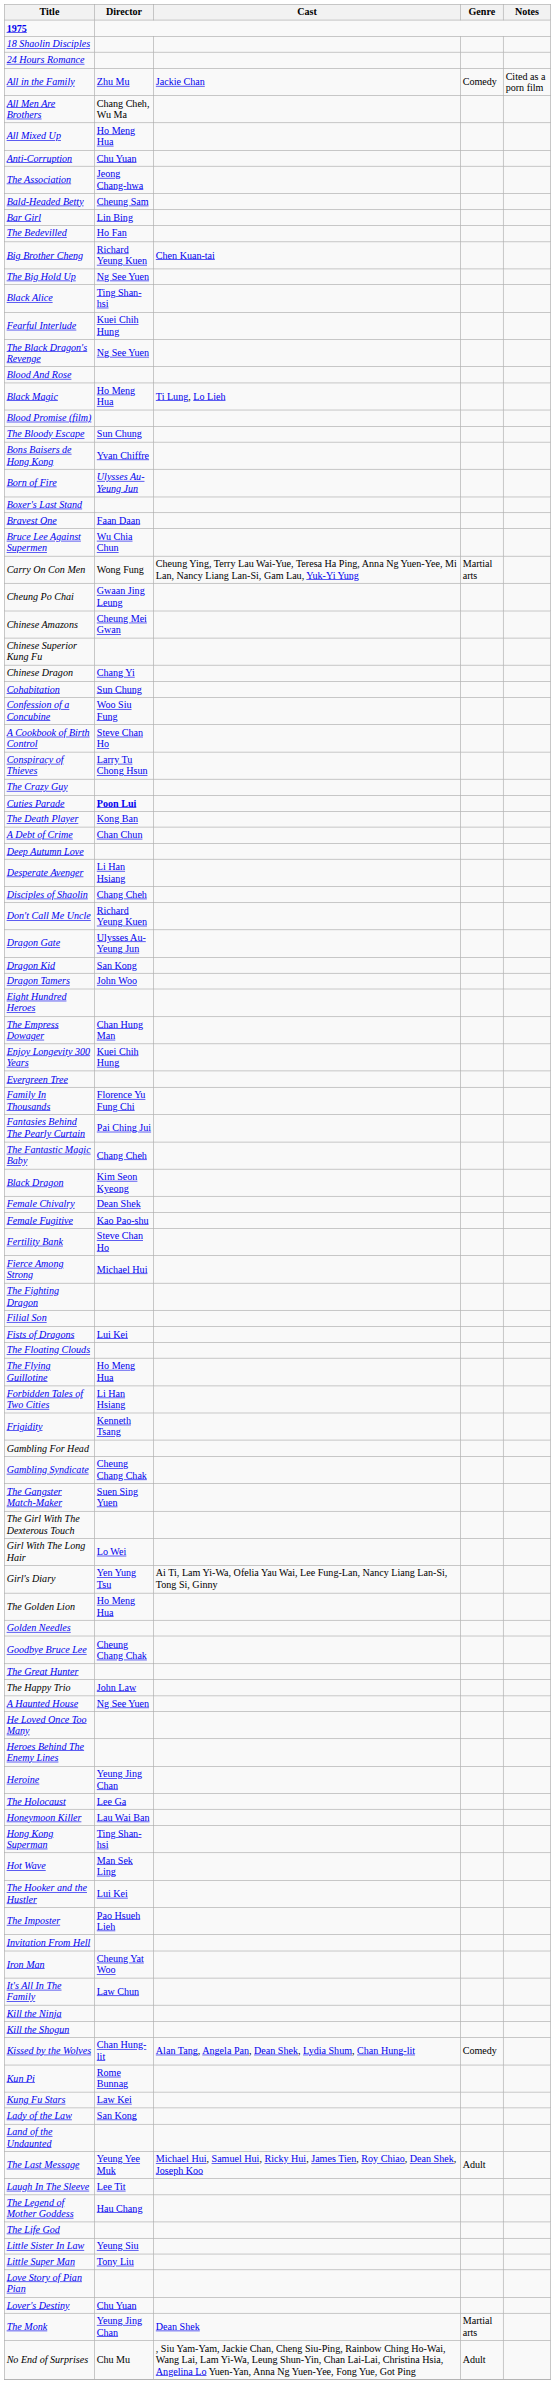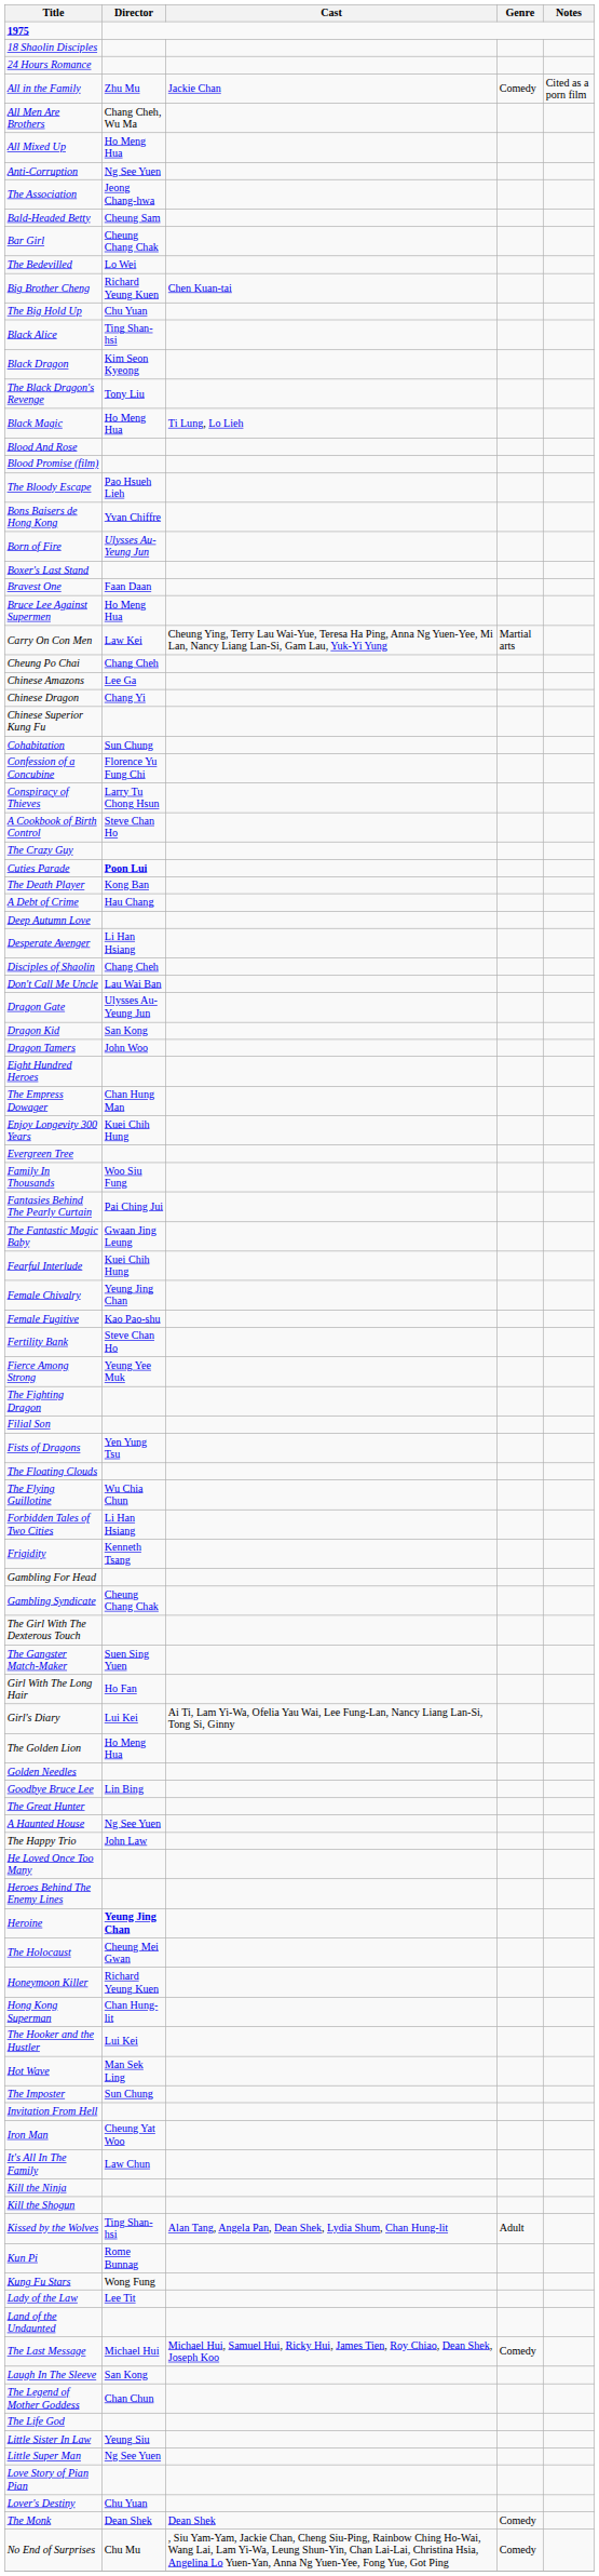 <table class="wikitable">
 <tr>
 <th>Title</th>
 <th>Director</th>
 <th>Cast</th>
 <th>Genre</th>
 <th>Notes</th>
 </tr>
 <tr>
 <td><strong><a href='#'>1975</a></strong></td>
 </tr>
 <tr>
 <td><em><a href='#'>18 Shaolin Disciples</a></em></td>
 <td></td>
 <td></td>
 <td></td>
 <td></td>
 </tr>
 <tr>
 <td><em><a href='#'>24 Hours Romance</a></em></td>
 <td></td>
 <td></td>
 <td></td>
 <td></td>
 </tr>
 <tr>
 <td><em><a href='#'>All in the Family</a></em></td>
 <td><a href='#'>Zhu Mu</a></td>
 <td><a href='#'>Jackie Chan</a></td>
 <td>Comedy</td>
 <td>Cited as a porn film</td>
 </tr>
 <tr>
 <td><em><a href='#'>All Men Are Brothers</a></em></td>
 <td>Chang Cheh, Wu Ma</td>
 <td></td>
 <td></td>
 <td></td>
 </tr>
 <tr>
 <td><em><a href='#'>All Mixed Up</a></em></td>
 <td><a href='#'>Ho Meng Hua</a></td>
 <td></td>
 <td></td>
 <td></td>
 </tr>
 <tr>
 <td><em><a href='#'>Anti-Corruption</a></em></td>
-<td><a href='#'>Chu Yuan</a></td>
+<td><a href='#'>Ng See Yuen</a></td>
 <td></td>
 <td></td>
 <td></td>
 </tr>
 <tr>
 <td><em><a href='#'>The Association</a></em></td>
 <td><a href='#'>Jeong Chang-hwa</a></td>
 <td></td>
 <td></td>
 <td></td>
 </tr>
 <tr>
 <td><em><a href='#'>Bald-Headed Betty</a></em></td>
 <td><a href='#'>Cheung Sam</a></td>
 <td></td>
 <td></td>
 <td></td>
 </tr>
 <tr>
 <td><em><a href='#'>Bar Girl</a></em></td>
-<td><a href='#'>Lin Bing</a></td>
+<td><a href='#'>Cheung Chang Chak</a></td>
 <td></td>
 <td></td>
 <td></td>
 </tr>
 <tr>
 <td><em><a href='#'>The Bedevilled</a></em></td>
-<td><a href='#'>Ho Fan</a></td>
+<td><a href='#'>Lo Wei</a></td>
 <td></td>
 <td></td>
 <td></td>
 </tr>
 <tr>
 <td><em><a href='#'>Big Brother Cheng</a></em></td>
 <td><a href='#'>Richard Yeung Kuen</a></td>
 <td><a href='#'>Chen Kuan-tai</a></td>
 <td></td>
 <td></td>
 </tr>
 <tr>
 <td><em><a href='#'>The Big Hold Up</a></em></td>
-<td><a href='#'>Ng See Yuen</a></td>
+<td><a href='#'>Chu Yuan</a></td>
 <td></td>
 <td></td>
 <td></td>
 </tr>
 <tr>
 <td><em><a href='#'>Black Alice</a></em></td>
 <td><a href='#'>Ting Shan-hsi</a></td>
 <td></td>
 <td></td>
 <td></td>
 </tr>
 <tr>
-<td><em><a href='#'>Fearful Interlude</a></em></td>
-<td><a href='#'>Kuei Chih Hung</a></td>
+<td><em><a href='#'>Black Dragon</a></em></td>
+<td><a href='#'>Kim Seon Kyeong</a></td>
 <td></td>
 <td></td>
 <td></td>
 </tr>
 <tr>
 <td><em><a href='#'>The Black Dragon's Revenge</a></em></td>
-<td><a href='#'>Ng See Yuen</a></td>
-<td></td>
-<td></td>
-<td></td>
-</tr>
-<tr>
-<td><em><a href='#'>Blood And Rose</a></em></td>
-<td></td>
+<td><a href='#'>Tony Liu</a></td>
 <td></td>
 <td></td>
 <td></td>
 </tr>
 <tr>
 <td><em><a href='#'>Black Magic</a></em></td>
 <td><a href='#'>Ho Meng Hua</a></td>
 <td><a href='#'>Ti Lung</a>, <a href='#'>Lo Lieh</a></td>
 <td></td>
 <td></td>
 </tr>
 <tr>
+<td><em><a href='#'>Blood And Rose</a></em></td>
+<td></td>
+<td></td>
+<td></td>
+<td></td>
+</tr>
+<tr>
 <td><em><a href='#'>Blood Promise (film)</a></em></td>
 <td></td>
 <td></td>
 <td></td>
 <td></td>
 </tr>
 <tr>
 <td><em><a href='#'>The Bloody Escape</a></em></td>
-<td><a href='#'>Sun Chung</a></td>
+<td><a href='#'>Pao Hsueh Lieh</a></td>
 <td></td>
 <td></td>
 <td></td>
 </tr>
 <tr>
 <td><em><a href='#'>Bons Baisers de Hong Kong</a></em></td>
 <td><a href='#'>Yvan Chiffre</a></td>
 <td></td>
 <td></td>
 <td></td>
 </tr>
 <tr>
 <td><em><a href='#'>Born of Fire</a></em></td>
 <td><em> <a href='#'>Ulysses Au-Yeung Jun</a></em></td>
 <td></td>
 <td></td>
 <td></td>
 </tr>
 <tr>
 <td><em><a href='#'>Boxer's Last Stand</a></em></td>
 <td></td>
 <td></td>
 <td></td>
 <td></td>
 </tr>
 <tr>
 <td><em><a href='#'>Bravest One</a></em></td>
 <td><a href='#'>Faan Daan</a></td>
 <td></td>
 <td></td>
 <td></td>
 </tr>
 <tr>
 <td><em><a href='#'>Bruce Lee Against Supermen</a></em></td>
-<td><a href='#'>Wu Chia Chun</a></td>
+<td><a href='#'>Ho Meng Hua</a></td>
 <td></td>
 <td></td>
 <td></td>
 </tr>
 <tr>
 <td><em>Carry On Con Men</em></td>
-<td>Wong Fung</td>
+<td><a href='#'>Law Kei</a></td>
 <td>Cheung Ying, Terry Lau Wai-Yue, Teresa Ha Ping, Anna Ng Yuen-Yee, Mi Lan, Nancy Liang Lan-Si, Gam Lau, <a href='#'>Yuk-Yi Yung</a></td>
 <td>Martial arts</td>
 <td></td>
 </tr>
 <tr>
 <td><em>Cheung Po Chai</em></td>
-<td><a href='#'>Gwaan Jing Leung</a></td>
+<td><a href='#'>Chang Cheh</a></td>
 <td></td>
 <td></td>
 <td></td>
 </tr>
 <tr>
 <td><em>Chinese Amazons</em></td>
-<td><a href='#'>Cheung Mei Gwan</a></td>
+<td><a href='#'>Lee Ga</a></td>
+<td></td>
+<td></td>
+<td></td>
+</tr>
+<tr>
+<td><em>Chinese Dragon</em></td>
+<td><a href='#'>Chang Yi</a></td>
 <td></td>
 <td></td>
 <td></td>
 </tr>
 <tr>
 <td><em>Chinese Superior Kung Fu</em></td>
 <td></td>
-<td></td>
-<td></td>
-<td></td>
-</tr>
-<tr>
-<td><em>Chinese Dragon</em></td>
-<td><a href='#'>Chang Yi</a></td>
 <td></td>
 <td></td>
 <td></td>
 </tr>
 <tr>
 <td><em><a href='#'>Cohabitation</a></em></td>
 <td><a href='#'>Sun Chung</a></td>
 <td></td>
 <td></td>
 <td></td>
 </tr>
 <tr>
 <td><em><a href='#'>Confession of a Concubine</a></em></td>
-<td><a href='#'>Woo Siu Fung</a></td>
+<td><a href='#'>Florence Yu Fung Chi</a></td>
+<td></td>
+<td></td>
+<td></td>
+</tr>
+<tr>
+<td><em><a href='#'>Conspiracy of Thieves</a></em></td>
+<td><a href='#'>Larry Tu Chong Hsun</a></td>
 <td></td>
 <td></td>
 <td></td>
 </tr>
 <tr>
 <td><em><a href='#'>A Cookbook of Birth Control</a></em></td>
 <td><a href='#'>Steve Chan Ho</a></td>
-<td></td>
-<td></td>
-<td></td>
-</tr>
-<tr>
-<td><em><a href='#'>Conspiracy of Thieves</a></em></td>
-<td><a href='#'>Larry Tu Chong Hsun</a></td>
 <td></td>
 <td></td>
 <td></td>
 </tr>
 <tr>
 <td><em><a href='#'>The Crazy Guy</a></em></td>
 <td></td>
 <td></td>
 <td></td>
 <td></td>
 </tr>
 <tr>
 <td><em><a href='#'>Cuties Parade</a></em></td>
 <td><strong><a href='#'>Poon Lui</a></strong></td>
 <td></td>
 <td></td>
 <td></td>
 </tr>
 <tr>
 <td><em><a href='#'>The Death Player</a></em></td>
 <td><a href='#'>Kong Ban</a></td>
 <td></td>
 <td></td>
 <td></td>
 </tr>
 <tr>
 <td><em><a href='#'>A Debt of Crime</a></em></td>
-<td><a href='#'>Chan Chun</a></td>
+<td><a href='#'>Hau Chang</a></td>
 <td></td>
 <td></td>
 <td></td>
 </tr>
 <tr>
 <td><em><a href='#'>Deep Autumn Love</a></em></td>
 <td></td>
 <td></td>
 <td></td>
 <td></td>
 </tr>
 <tr>
 <td><em><a href='#'>Desperate Avenger</a></em></td>
 <td><a href='#'>Li Han Hsiang</a></td>
 <td></td>
 <td></td>
 <td></td>
 </tr>
 <tr>
 <td><em><a href='#'>Disciples of Shaolin</a></em></td>
 <td><a href='#'>Chang Cheh</a></td>
 <td></td>
 <td></td>
 <td></td>
 </tr>
 <tr>
 <td><em><a href='#'>Don't Call Me Uncle</a></em></td>
-<td><a href='#'>Richard Yeung Kuen</a></td>
+<td><a href='#'>Lau Wai Ban</a></td>
 <td></td>
 <td></td>
 <td></td>
 </tr>
 <tr>
 <td><em><a href='#'>Dragon Gate</a></em></td>
 <td><a href='#'>Ulysses Au-Yeung Jun</a></td>
 <td></td>
 <td></td>
 <td></td>
 </tr>
 <tr>
 <td><em><a href='#'>Dragon Kid</a></em></td>
 <td><a href='#'>San Kong</a></td>
 <td></td>
 <td></td>
 <td></td>
 </tr>
 <tr>
 <td><em><a href='#'>Dragon Tamers</a></em></td>
 <td><a href='#'>John Woo</a></td>
 <td></td>
 <td></td>
 <td></td>
 </tr>
 <tr>
 <td><em><a href='#'>Eight Hundred Heroes</a></em></td>
 <td></td>
 <td></td>
 <td></td>
 <td></td>
 </tr>
 <tr>
 <td><em><a href='#'>The Empress Dowager</a></em></td>
 <td><a href='#'>Chan Hung Man</a></td>
 <td></td>
 <td></td>
 <td></td>
 </tr>
 <tr>
 <td><em><a href='#'>Enjoy Longevity 300 Years</a></em></td>
 <td><a href='#'>Kuei Chih Hung</a></td>
 <td></td>
 <td></td>
 <td></td>
 </tr>
 <tr>
 <td><em><a href='#'>Evergreen Tree</a></em></td>
 <td></td>
 <td></td>
 <td></td>
 <td></td>
 </tr>
 <tr>
 <td><em><a href='#'>Family In Thousands</a></em></td>
-<td><a href='#'>Florence Yu Fung Chi</a></td>
+<td><a href='#'>Woo Siu Fung</a></td>
 <td></td>
 <td></td>
 <td></td>
 </tr>
 <tr>
 <td><em><a href='#'>Fantasies Behind The Pearly Curtain</a></em></td>
 <td><a href='#'>Pai Ching Jui</a></td>
 <td></td>
 <td></td>
 <td></td>
 </tr>
 <tr>
 <td><em><a href='#'>The Fantastic Magic Baby</a></em></td>
-<td><a href='#'>Chang Cheh</a></td>
+<td><a href='#'>Gwaan Jing Leung</a></td>
 <td></td>
 <td></td>
 <td></td>
 </tr>
 <tr>
-<td><em><a href='#'>Black Dragon</a></em></td>
-<td><a href='#'>Kim Seon Kyeong</a></td>
+<td><em><a href='#'>Fearful Interlude</a></em></td>
+<td><a href='#'>Kuei Chih Hung</a></td>
 <td></td>
 <td></td>
 <td></td>
 </tr>
 <tr>
 <td><em><a href='#'>Female Chivalry</a></em></td>
-<td><a href='#'>Dean Shek</a></td>
+<td><a href='#'>Yeung Jing Chan</a></td>
 <td></td>
 <td></td>
 <td></td>
 </tr>
 <tr>
 <td><em><a href='#'>Female Fugitive</a></em></td>
 <td><a href='#'>Kao Pao-shu</a></td>
 <td></td>
 <td></td>
 <td></td>
 </tr>
 <tr>
 <td><em><a href='#'>Fertility Bank</a></em></td>
 <td><a href='#'>Steve Chan Ho</a></td>
 <td></td>
 <td></td>
 <td></td>
 </tr>
 <tr>
 <td><em><a href='#'>Fierce Among Strong</a></em></td>
-<td><a href='#'>Michael Hui</a></td>
+<td><a href='#'>Yeung Yee Muk</a></td>
 <td></td>
 <td></td>
 <td></td>
 </tr>
 <tr>
 <td><em><a href='#'>The Fighting Dragon</a></em></td>
 <td></td>
 <td></td>
 <td></td>
 <td></td>
 </tr>
 <tr>
 <td><em><a href='#'>Filial Son</a></em></td>
 <td></td>
 <td></td>
 <td></td>
 <td></td>
 </tr>
 <tr>
 <td><em><a href='#'>Fists of Dragons</a></em></td>
-<td><a href='#'>Lui Kei</a></td>
+<td><a href='#'>Yen Yung Tsu</a></td>
 <td></td>
 <td></td>
 <td></td>
 </tr>
 <tr>
 <td><em><a href='#'>The Floating Clouds</a></em></td>
 <td></td>
 <td></td>
 <td></td>
 <td></td>
 </tr>
 <tr>
 <td><em><a href='#'>The Flying Guillotine</a></em></td>
-<td><a href='#'>Ho Meng Hua</a></td>
+<td><a href='#'>Wu Chia Chun</a></td>
 <td></td>
 <td></td>
 <td></td>
 </tr>
 <tr>
 <td><em><a href='#'>Forbidden Tales of Two Cities</a></em></td>
 <td><a href='#'>Li Han Hsiang</a></td>
 <td></td>
 <td></td>
 <td></td>
 </tr>
 <tr>
 <td><em><a href='#'>Frigidity</a></em></td>
 <td><a href='#'>Kenneth Tsang</a></td>
 <td></td>
 <td></td>
 <td></td>
 </tr>
 <tr>
 <td><em>  Gambling For Head  </em></td>
 <td></td>
 <td></td>
 <td></td>
 <td></td>
 </tr>
 <tr>
 <td><em><a href='#'>Gambling Syndicate</a></em></td>
 <td><a href='#'>Cheung Chang Chak</a></td>
 <td></td>
 <td></td>
 <td></td>
 </tr>
 <tr>
+<td><em>The Girl With The Dexterous Touch</em></td>
+<td></td>
+<td></td>
+<td></td>
+<td></td>
+</tr>
+<tr>
 <td><em><a href='#'>The Gangster Match-Maker</a></em></td>
 <td><a href='#'>Suen Sing Yuen</a></td>
 <td></td>
 <td></td>
 <td></td>
 </tr>
 <tr>
-<td><em>The Girl With The Dexterous Touch</em></td>
-<td></td>
-<td></td>
-<td></td>
-<td></td>
-</tr>
-<tr>
 <td><em>Girl With The Long Hair</em></td>
-<td><a href='#'>Lo Wei</a></td>
+<td><a href='#'>Ho Fan</a></td>
 <td></td>
 <td></td>
 <td></td>
 </tr>
 <tr>
 <td><em>Girl's Diary</em></td>
-<td><a href='#'>Yen Yung Tsu</a></td>
+<td><a href='#'>Lui Kei</a></td>
 <td>Ai Ti, Lam Yi-Wa, Ofelia Yau Wai, Lee Fung-Lan, Nancy Liang Lan-Si, Tong Si, Ginny</td>
 <td></td>
 <td></td>
 </tr>
 <tr>
 <td><em>The Golden Lion</em></td>
 <td><a href='#'>Ho Meng Hua</a></td>
 <td></td>
 <td></td>
 <td></td>
 </tr>
 <tr>
 <td><em><a href='#'>Golden Needles</a></em></td>
 <td></td>
 <td></td>
 <td></td>
 <td></td>
 </tr>
 <tr>
 <td><em><a href='#'>Goodbye Bruce Lee</a></em></td>
-<td><a href='#'>Cheung Chang Chak</a></td>
+<td><a href='#'>Lin Bing</a></td>
 <td></td>
 <td></td>
 <td></td>
 </tr>
 <tr>
 <td><em><a href='#'>The Great Hunter</a></em></td>
 <td></td>
 <td></td>
 <td></td>
 <td></td>
 </tr>
 <tr>
-<td><em>The Happy Trio</em></td>
-<td><a href='#'>John Law</a></td>
+<td><em><a href='#'>A Haunted House</a></em></td>
+<td><a href='#'>Ng See Yuen</a></td>
 <td></td>
 <td></td>
 <td></td>
 </tr>
 <tr>
-<td><em><a href='#'>A Haunted House</a></em></td>
-<td><a href='#'>Ng See Yuen</a></td>
+<td><em>The Happy Trio</em></td>
+<td><a href='#'>John Law</a></td>
 <td></td>
 <td></td>
 <td></td>
 </tr>
 <tr>
 <td><em><a href='#'>He Loved Once Too Many</a></em></td>
 <td></td>
 <td></td>
 <td></td>
 <td></td>
 </tr>
 <tr>
 <td><em><a href='#'>Heroes Behind The Enemy Lines</a></em></td>
 <td></td>
 <td></td>
 <td></td>
 <td></td>
 </tr>
 <tr>
 <td><em><a href='#'>Heroine</a></em></td>
-<td><a href='#'>Yeung Jing Chan</a></td>
+<td><strong><a href='#'>Yeung Jing Chan</a></strong></td>
 <td></td>
 <td></td>
 <td></td>
 </tr>
 <tr>
 <td><em><a href='#'>The Holocaust</a></em></td>
-<td><a href='#'>Lee Ga</a></td>
+<td><a href='#'>Cheung Mei Gwan</a></td>
 <td></td>
 <td></td>
 <td></td>
 </tr>
 <tr>
 <td><em><a href='#'>Honeymoon Killer</a></em></td>
-<td><a href='#'>Lau Wai Ban</a></td>
+<td><a href='#'>Richard Yeung Kuen</a></td>
 <td></td>
 <td></td>
 <td></td>
 </tr>
 <tr>
 <td><em><a href='#'>Hong Kong Superman</a></em></td>
-<td><a href='#'>Ting Shan-hsi</a></td>
+<td><a href='#'>Chan Hung-lit</a></td>
+<td></td>
+<td></td>
+<td></td>
+</tr>
+<tr>
+<td><em><a href='#'>The Hooker and the Hustler</a></em></td>
+<td><a href='#'>Lui Kei</a></td>
 <td></td>
 <td></td>
 <td></td>
 </tr>
 <tr>
 <td><em><a href='#'>Hot Wave</a></em></td>
 <td><a href='#'>Man Sek Ling</a></td>
 <td></td>
 <td></td>
 <td></td>
 </tr>
 <tr>
-<td><em><a href='#'>The Hooker and the Hustler</a></em></td>
-<td><a href='#'>Lui Kei</a></td>
-<td></td>
-<td></td>
-<td></td>
-</tr>
-<tr>
 <td><em><a href='#'>The Imposter</a></em></td>
-<td><a href='#'>Pao Hsueh Lieh</a></td>
+<td><a href='#'>Sun Chung</a></td>
 <td></td>
 <td></td>
 <td></td>
 </tr>
 <tr>
 <td><em><a href='#'>Invitation From Hell</a></em></td>
 <td></td>
 <td></td>
 <td></td>
 <td></td>
 </tr>
 <tr>
 <td><em><a href='#'>Iron Man</a></em></td>
 <td><a href='#'>Cheung Yat Woo</a></td>
 <td></td>
 <td></td>
 <td></td>
 </tr>
 <tr>
 <td><em><a href='#'>It's All In The Family</a></em></td>
 <td><a href='#'>Law Chun</a></td>
 <td></td>
 <td></td>
 <td></td>
 </tr>
 <tr>
 <td><em><a href='#'>Kill the Ninja</a></em></td>
 <td></td>
 <td></td>
 <td></td>
 <td></td>
 </tr>
 <tr>
 <td><em><a href='#'>Kill the Shogun</a></em></td>
 <td></td>
 <td></td>
 <td></td>
 <td></td>
 </tr>
 <tr>
 <td><em><a href='#'>Kissed by the Wolves</a></em></td>
-<td><a href='#'>Chan Hung-lit</a></td>
+<td><a href='#'>Ting Shan-hsi</a></td>
 <td><a href='#'>Alan Tang</a>, <a href='#'>Angela Pan</a>, <a href='#'>Dean Shek</a>, <a href='#'>Lydia Shum</a>, <a href='#'>Chan Hung-lit</a></td>
-<td>Comedy</td>
+<td>Adult</td>
 <td></td>
 </tr>
 <tr>
 <td><em><a href='#'>Kun Pi</a></em></td>
 <td><a href='#'>Rome Bunnag</a></td>
 <td></td>
 <td></td>
 <td></td>
 </tr>
 <tr>
 <td><em><a href='#'>Kung Fu Stars</a></em></td>
-<td><a href='#'>Law Kei</a></td>
+<td>Wong Fung</td>
 <td></td>
 <td></td>
 <td></td>
 </tr>
 <tr>
 <td><em><a href='#'>Lady of the Law</a></em></td>
-<td><a href='#'>San Kong</a></td>
+<td><a href='#'>Lee Tit</a></td>
 <td></td>
 <td></td>
 <td></td>
 </tr>
 <tr>
 <td><em><a href='#'>Land of the Undaunted</a></em></td>
 <td></td>
 <td></td>
 <td></td>
 <td></td>
 </tr>
 <tr>
 <td><em><a href='#'>The Last Message</a></em></td>
-<td><a href='#'>Yeung Yee Muk</a></td>
+<td><a href='#'>Michael Hui</a></td>
 <td><a href='#'>Michael Hui</a>, <a href='#'>Samuel Hui</a>, <a href='#'>Ricky Hui</a>, <a href='#'>James Tien</a>, <a href='#'>Roy Chiao</a>, <a href='#'>Dean Shek</a>, <a href='#'>Joseph Koo</a></td>
-<td>Adult</td>
+<td>Comedy</td>
 <td></td>
 </tr>
 <tr>
 <td><em><a href='#'>Laugh In The Sleeve</a></em></td>
-<td><a href='#'>Lee Tit</a></td>
+<td><a href='#'>San Kong</a></td>
 <td></td>
 <td></td>
 <td></td>
 </tr>
 <tr>
 <td><em><a href='#'>The Legend of Mother Goddess</a></em></td>
-<td><a href='#'>Hau Chang</a></td>
+<td><a href='#'>Chan Chun</a></td>
 <td></td>
 <td></td>
 <td></td>
 </tr>
 <tr>
 <td><em><a href='#'>The Life God</a></em></td>
 <td></td>
 <td></td>
 <td></td>
 <td></td>
 </tr>
 <tr>
 <td><em><a href='#'>Little Sister In Law</a></em></td>
 <td><a href='#'>Yeung Siu</a></td>
 <td></td>
 <td></td>
 <td></td>
 </tr>
 <tr>
 <td><em><a href='#'>Little Super Man</a></em></td>
-<td><a href='#'>Tony Liu</a></td>
+<td><a href='#'>Ng See Yuen</a></td>
 <td></td>
 <td></td>
 <td></td>
 </tr>
 <tr>
 <td><em><a href='#'>Love Story of Pian Pian</a></em></td>
 <td></td>
 <td></td>
 <td></td>
 <td></td>
 </tr>
 <tr>
 <td><em><a href='#'>Lover's Destiny</a></em></td>
 <td><a href='#'>Chu Yuan</a></td>
 <td></td>
 <td></td>
 <td></td>
 </tr>
 <tr>
 <td><em><a href='#'>The Monk</a></em></td>
-<td><a href='#'>Yeung Jing Chan</a></td>
 <td><a href='#'>Dean Shek</a></td>
-<td>Martial arts</td>
+<td><a href='#'>Dean Shek</a></td>
+<td>Comedy</td>
 <td></td>
 </tr>
 <tr>
 <td><em>No End of Surprises</em></td>
 <td>Chu Mu</td>
 <td>, Siu Yam-Yam, Jackie Chan, Cheng Siu-Ping, Rainbow Ching Ho-Wai, Wang Lai, Lam Yi-Wa, Leung Shun-Yin, Chan Lai-Lai, Christina Hsia, <a href='#'>Angelina Lo</a> Yuen-Yan, Anna Ng Yuen-Yee, Fong Yue, Got Ping</td>
-<td>Adult</td>
+<td>Comedy</td>
 <td></td>
 </tr>
 <tr>
 </tr>
 </table>
